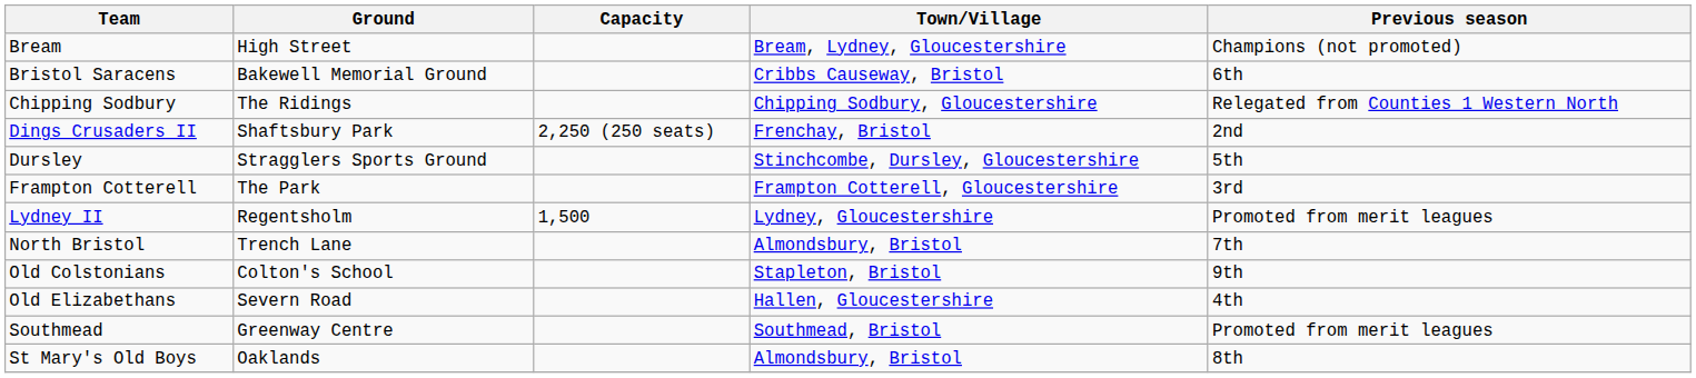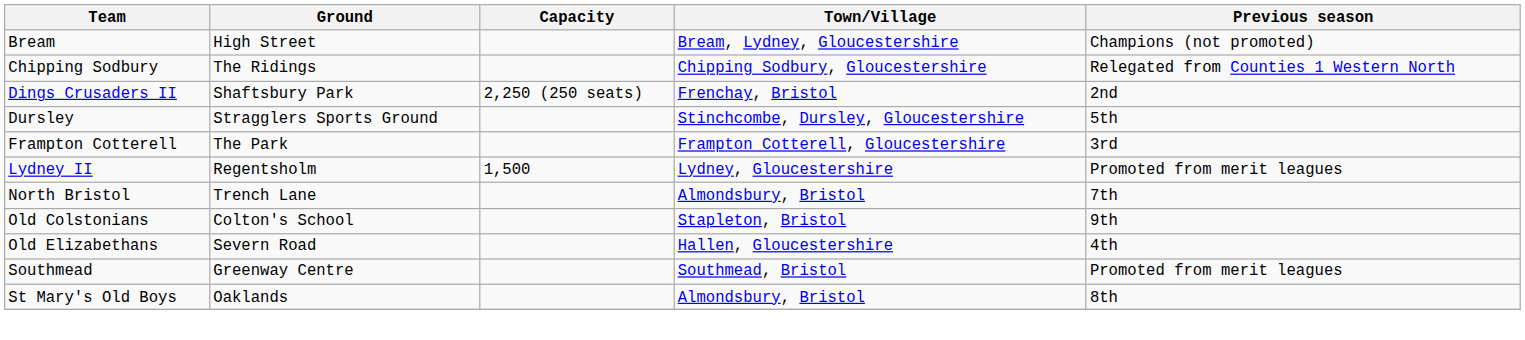 <table class="wikitable sortable" width=100%>
 <tr>
 <th>Team</th>
 <th>Ground</th>
 <th>Capacity</th>
 <th>Town/Village</th>
 <th>Previous season</th>
 </tr>
 <tr>
 <td>Bream</td>
 <td>High Street</td>
 <td></td>
 <td><a href='#'>Bream</a>, <a href='#'>Lydney</a>, <a href='#'>Gloucestershire</a></td>
 <td>Champions (not promoted)</td>
-</tr>
-<tr>
-<td>Bristol Saracens</td>
-<td>Bakewell Memorial Ground</td>
-<td></td>
-<td><a href='#'>Cribbs Causeway</a>, <a href='#'>Bristol</a></td>
-<td>6th</td>
 </tr>
 <tr>
 <td>Chipping Sodbury</td>
 <td>The Ridings</td>
 <td></td>
 <td><a href='#'>Chipping Sodbury</a>, <a href='#'>Gloucestershire</a></td>
 <td>Relegated from <a href='#'>Counties 1 Western North</a></td>
 </tr>
 <tr>
 <td><a href='#'>Dings Crusaders II</a></td>
 <td>Shaftsbury Park</td>
 <td>2,250 (250 seats)</td>
 <td><a href='#'>Frenchay</a>, <a href='#'>Bristol</a></td>
 <td>2nd</td>
 </tr>
 <tr>
 <td>Dursley</td>
 <td>Stragglers Sports Ground</td>
 <td></td>
 <td><a href='#'>Stinchcombe</a>, <a href='#'>Dursley</a>, <a href='#'>Gloucestershire</a></td>
 <td>5th</td>
 </tr>
 <tr>
 <td>Frampton Cotterell</td>
 <td>The Park</td>
 <td></td>
 <td><a href='#'>Frampton Cotterell</a>, <a href='#'>Gloucestershire</a></td>
 <td>3rd</td>
 </tr>
 <tr>
 <td><a href='#'>Lydney II</a></td>
 <td>Regentsholm</td>
 <td>1,500</td>
 <td><a href='#'>Lydney</a>, <a href='#'>Gloucestershire</a></td>
 <td>Promoted from merit leagues</td>
 </tr>
 <tr>
 <td>North Bristol</td>
 <td>Trench Lane</td>
 <td></td>
 <td><a href='#'>Almondsbury</a>, <a href='#'>Bristol</a></td>
 <td>7th</td>
 </tr>
 <tr>
 <td>Old Colstonians</td>
 <td>Colton's School</td>
 <td></td>
 <td><a href='#'>Stapleton</a>, <a href='#'>Bristol</a></td>
 <td>9th</td>
 </tr>
 <tr>
 <td>Old Elizabethans</td>
 <td>Severn Road</td>
 <td></td>
 <td><a href='#'>Hallen</a>, <a href='#'>Gloucestershire</a></td>
 <td>4th</td>
 </tr>
 <tr>
 <td>Southmead</td>
 <td>Greenway Centre</td>
 <td></td>
 <td><a href='#'>Southmead</a>, <a href='#'>Bristol</a></td>
 <td>Promoted from merit leagues</td>
 </tr>
 <tr>
 <td>St Mary's Old Boys</td>
 <td>Oaklands</td>
 <td></td>
 <td><a href='#'>Almondsbury</a>, <a href='#'>Bristol</a></td>
 <td>8th</td>
 </tr>
 <tr>
 </tr>
 </table>
